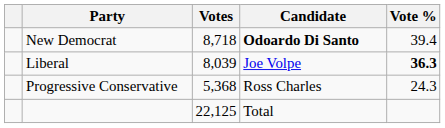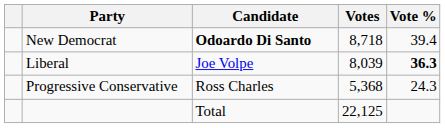 <table class="wikitable">
 <tr>
 <th></th>
 <th scope="col" width="175">Party</th>
+<th scope="col" width="150">Candidate</th>
 <th>Votes</th>
-<th scope="col" width="150">Candidate</th>
 <th>Vote %</th>
 </tr>
 <tr>
 <td>   </td>
 <td>New Democrat</td>
+<td><strong>Odoardo Di Santo</strong></td>
 <td align=right>8,718</td>
-<td><strong>Odoardo Di Santo</strong></td>
 <td align=right>39.4</td>
 </tr>
 <tr |>
 <td>   </td>
 <td>Liberal</td>
+<td><a href='#'>Joe Volpe</a></td>
 <td align=right>8,039</td>
-<td><a href='#'>Joe Volpe</a></td>
 <td align=right><strong>36.3</strong></td>
 </tr>
 <tr>
 <td>   </td>
 <td>Progressive Conservative</td>
+<td>Ross Charles</td>
 <td align=right>5,368</td>
-<td>Ross Charles</td>
 <td align=right>24.3</td>
 </tr>
 <tr>
 <td></td>
 <td></td>
+<td>Total</td>
 <td align=right>22,125</td>
-<td>Total</td>
 <td></td>
 </tr>
 </table>
